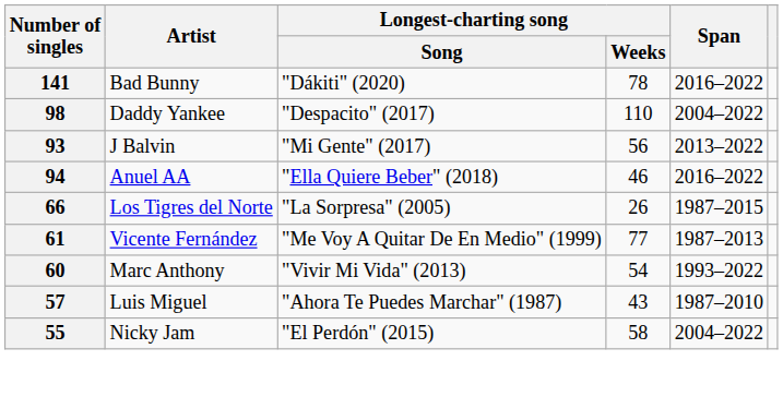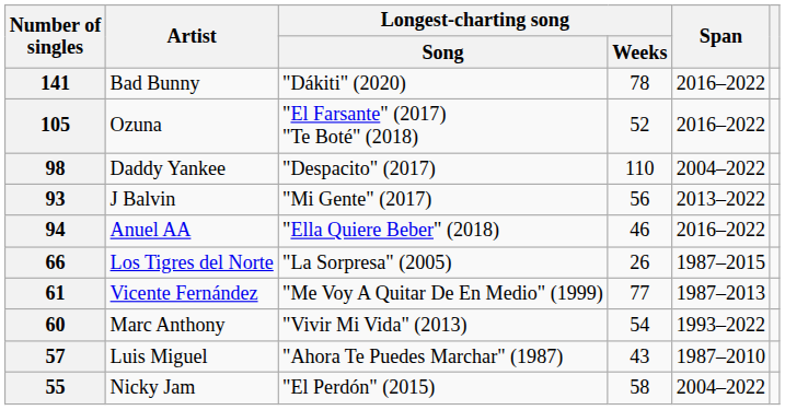 <table class="wikitable plainrowheaders">
 <tr>
 <th rowspan="2">Number of<br>singles</th>
 <th rowspan="2">Artist</th>
 <th colspan="2">Longest-charting song</th>
 <th rowspan="2">Span</th>
 <th rowspan="2"></th>
 </tr>
 <tr>
 <th>Song</th>
 <th>Weeks</th>
 </tr>
 <tr>
 <th scope="row" style="text-align:center">141</th>
 <td>Bad Bunny</td>
 <td>"Dákiti" (2020)</td>
 <td align="center">78</td>
+<td>2016–2022</td>
+<td></td>
+</tr>
+<tr>
+<th scope="row" style="text-align:center">105</th>
+<td>Ozuna</td>
+<td>"<a href='#'>El Farsante</a>" (2017)<br>"Te Boté" (2018)</td>
+<td align="center">52</td>
 <td>2016–2022</td>
 <td></td>
 </tr>
 <tr>
 <th scope="row" style="text-align:center">98</th>
 <td>Daddy Yankee</td>
 <td>"Despacito" (2017)</td>
 <td align="center">110</td>
 <td>2004–2022</td>
 <td></td>
 </tr>
 <tr>
 <th scope="row" style="text-align:center">93</th>
 <td>J Balvin</td>
 <td>"Mi Gente" (2017)</td>
 <td align="center">56</td>
 <td>2013–2022</td>
 <td></td>
 </tr>
 <tr>
 <th scope="row" style="text-align:center">94</th>
 <td><a href='#'>Anuel AA</a></td>
 <td>"<a href='#'>Ella Quiere Beber</a>" (2018)</td>
 <td align="center">46</td>
 <td>2016–2022</td>
 <td></td>
 </tr>
 <tr>
 <th scope="row" style="text-align:center">66</th>
 <td><a href='#'>Los Tigres del Norte</a></td>
 <td>"La Sorpresa" (2005)</td>
 <td align="center">26</td>
 <td>1987–2015</td>
 <td></td>
 </tr>
 <tr>
 <th scope="row" style="text-align:center">61</th>
 <td><a href='#'>Vicente Fernández</a></td>
 <td>"Me Voy A Quitar De En Medio" (1999)</td>
 <td align="center">77</td>
 <td>1987–2013</td>
 <td></td>
 </tr>
 <tr>
 <th scope="row" style="text-align:center">60</th>
 <td>Marc Anthony</td>
 <td>"Vivir Mi Vida" (2013)</td>
 <td align="center">54</td>
 <td>1993–2022</td>
 <td></td>
 </tr>
 <tr>
 <th scope="row" style="text-align:center">57</th>
 <td>Luis Miguel</td>
 <td>"Ahora Te Puedes Marchar" (1987)</td>
 <td align="center">43</td>
 <td>1987–2010</td>
 <td></td>
 </tr>
 <tr>
 <th scope="row" style="text-align:center">55</th>
 <td>Nicky Jam</td>
 <td>"El Perdón" (2015)</td>
 <td align="center">58</td>
 <td>2004–2022</td>
 <td></td>
 </tr>
 </table>
